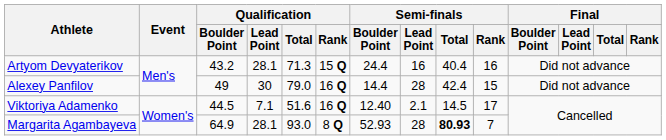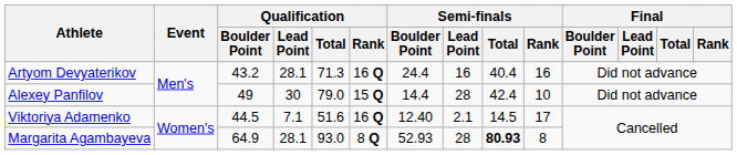 <table class=wikitable style="font-size:90%; text-align:center;">
 <tr>
 <th rowspan="2">Athlete</th>
 <th rowspan="2">Event</th>
 <th colspan=4>Qualification</th>
 <th colspan=4>Semi-finals</th>
 <th colspan=4>Final</th>
 </tr>
 <tr style="font-size:95%">
 <th>Boulder<br>Point</th>
 <th>Lead<br>Point</th>
 <th>Total</th>
 <th>Rank</th>
 <th>Boulder<br>Point</th>
 <th>Lead<br>Point</th>
 <th>Total</th>
 <th>Rank</th>
 <th>Boulder<br>Point</th>
 <th>Lead<br>Point</th>
 <th>Total</th>
 <th>Rank</th>
 </tr>
 <tr>
 <td align=left><a href='#'>Artyom Devyaterikov</a></td>
 <td align=left rowspan=2><a href='#'>Men's</a></td>
 <td>43.2</td>
 <td>28.1</td>
 <td>71.3</td>
-<td>15 <strong>Q</strong></td>
+<td>16 <strong>Q</strong></td>
 <td>24.4</td>
 <td>16</td>
 <td>40.4</td>
 <td>16</td>
 <td colspan=4>Did not advance</td>
 </tr>
 <tr>
 <td align=left><a href='#'>Alexey Panfilov</a></td>
 <td>49</td>
 <td>30</td>
 <td>79.0</td>
-<td>16 <strong>Q</strong></td>
+<td>15 <strong>Q</strong></td>
 <td>14.4</td>
 <td>28</td>
 <td>42.4</td>
-<td>15</td>
+<td>10</td>
 <td colspan=4>Did not advance</td>
 </tr>
 <tr>
 <td align=left><a href='#'>Viktoriya Adamenko</a></td>
 <td align=left rowspan=2><a href='#'>Women's</a></td>
 <td>44.5</td>
 <td>7.1</td>
 <td>51.6</td>
 <td>16 <strong>Q</strong></td>
 <td>12.40</td>
 <td>2.1</td>
 <td>14.5</td>
 <td>17</td>
 <td colspan=4 rowspan=2>Cancelled</td>
 </tr>
 <tr>
 <td align=left><a href='#'>Margarita Agambayeva</a></td>
 <td>64.9</td>
 <td>28.1</td>
 <td>93.0</td>
 <td>8 <strong>Q</strong></td>
 <td>52.93</td>
 <td>28</td>
 <td><strong>80.93</strong></td>
-<td>7</td>
+<td>8</td>
 </tr>
 </table>
